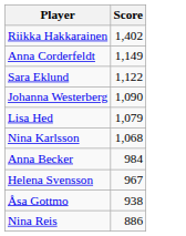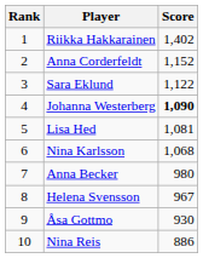 <table class="wikitable" style="font-size:95%;">
 <tr>
+<th>Rank</th>
 <th>Player</th>
 <th>Score</th>
 </tr>
 <tr>
+<td align=center>1</td>
 <td> <a href='#'>Riikka Hakkarainen</a></td>
 <td align=right>1,402</td>
 </tr>
 <tr>
+<td align=center>2</td>
 <td> <a href='#'>Anna Corderfeldt</a></td>
-<td align=right>1,149</td>
+<td align=right>1,152</td>
 </tr>
 <tr>
+<td align=center>3</td>
 <td> <a href='#'>Sara Eklund</a></td>
 <td align=right>1,122</td>
 </tr>
 <tr>
+<td align=center>4</td>
 <td> <a href='#'>Johanna Westerberg</a></td>
-<td align=right>1,090</td>
+<td align=right><strong>1,090</strong></td>
 </tr>
 <tr>
+<td align=center>5</td>
 <td> <a href='#'>Lisa Hed</a></td>
-<td align=right>1,079</td>
+<td align=right>1,081</td>
 </tr>
 <tr>
+<td align=center>6</td>
 <td> <a href='#'>Nina Karlsson</a></td>
 <td align=right>1,068</td>
 </tr>
 <tr>
+<td align=center>7</td>
 <td> <a href='#'>Anna Becker</a></td>
-<td align=right>984</td>
+<td align=right>980</td>
 </tr>
 <tr>
+<td align=center>8</td>
 <td> <a href='#'>Helena Svensson</a></td>
 <td align=right>967</td>
 </tr>
 <tr>
+<td align=center>9</td>
 <td> <a href='#'>Åsa Gottmo</a></td>
-<td align=right>938</td>
+<td align=right>930</td>
 </tr>
 <tr>
+<td align=center>10</td>
 <td> <a href='#'>Nina Reis</a></td>
 <td align=right>886</td>
 </tr>
 </table>
